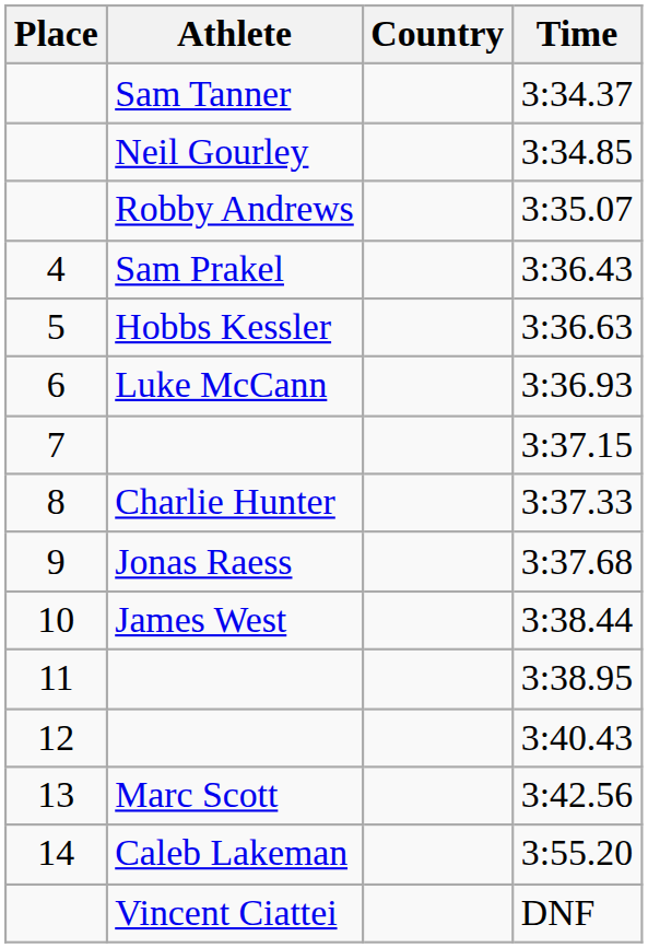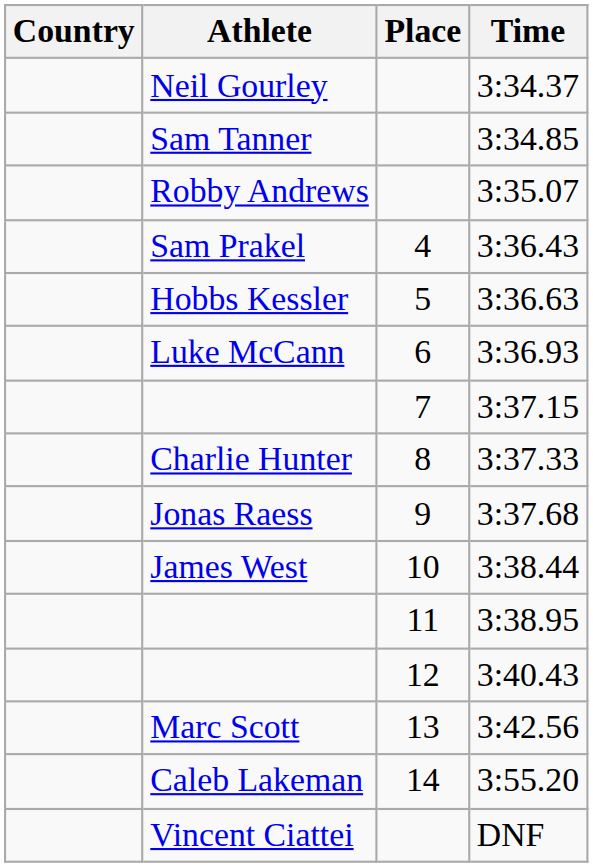 <table class="wikitable">
 <tr>
+<th>Country</th>
+<th>Athlete</th>
 <th>Place</th>
-<th>Athlete</th>
-<th>Country</th>
 <th>Time</th>
 </tr>
 <tr>
+<td></td>
+<td><a href='#'>Neil Gourley</a></td>
 <td align=center></td>
-<td><a href='#'>Sam Tanner</a></td>
-<td></td>
 <td>3:34.37</td>
 </tr>
 <tr>
+<td></td>
+<td><a href='#'>Sam Tanner</a></td>
 <td align=center></td>
-<td><a href='#'>Neil Gourley</a></td>
-<td></td>
 <td>3:34.85</td>
 </tr>
 <tr>
+<td></td>
+<td><a href='#'>Robby Andrews</a></td>
 <td align=center></td>
-<td><a href='#'>Robby Andrews</a></td>
-<td></td>
 <td>3:35.07</td>
 </tr>
 <tr>
+<td></td>
+<td><a href='#'>Sam Prakel</a></td>
 <td align=center>4</td>
-<td><a href='#'>Sam Prakel</a></td>
-<td></td>
 <td>3:36.43</td>
 </tr>
 <tr>
+<td></td>
+<td><a href='#'>Hobbs Kessler</a></td>
 <td align=center>5</td>
-<td><a href='#'>Hobbs Kessler</a></td>
-<td></td>
 <td>3:36.63</td>
 </tr>
 <tr>
+<td></td>
+<td><a href='#'>Luke McCann</a></td>
 <td align=center>6</td>
-<td><a href='#'>Luke McCann</a></td>
-<td></td>
 <td>3:36.93</td>
 </tr>
 <tr>
-<td align=center>7</td>
 <td></td>
 <td></td>
+<td align=center>7</td>
 <td>3:37.15</td>
 </tr>
 <tr>
+<td></td>
+<td><a href='#'>Charlie Hunter</a></td>
 <td align=center>8</td>
-<td><a href='#'>Charlie Hunter</a></td>
-<td></td>
 <td>3:37.33</td>
 </tr>
 <tr>
+<td></td>
+<td><a href='#'>Jonas Raess</a></td>
 <td align=center>9</td>
-<td><a href='#'>Jonas Raess</a></td>
-<td></td>
 <td>3:37.68</td>
 </tr>
 <tr>
+<td></td>
+<td><a href='#'>James West</a></td>
 <td align=center>10</td>
-<td><a href='#'>James West</a></td>
-<td></td>
 <td>3:38.44</td>
 </tr>
 <tr>
-<td align=center>11</td>
 <td></td>
 <td></td>
+<td align=center>11</td>
 <td>3:38.95</td>
 </tr>
 <tr>
-<td align=center>12</td>
 <td></td>
 <td></td>
+<td align=center>12</td>
 <td>3:40.43</td>
 </tr>
 <tr>
+<td></td>
+<td><a href='#'>Marc Scott</a></td>
 <td align=center>13</td>
-<td><a href='#'>Marc Scott</a></td>
-<td></td>
 <td>3:42.56</td>
 </tr>
 <tr>
+<td></td>
+<td><a href='#'>Caleb Lakeman</a></td>
 <td align=center>14</td>
-<td><a href='#'>Caleb Lakeman</a></td>
-<td></td>
 <td>3:55.20</td>
 </tr>
 <tr>
+<td></td>
+<td><a href='#'>Vincent Ciattei</a></td>
 <td align=center></td>
-<td><a href='#'>Vincent Ciattei</a></td>
-<td></td>
 <td>DNF</td>
 </tr>
 </table>
